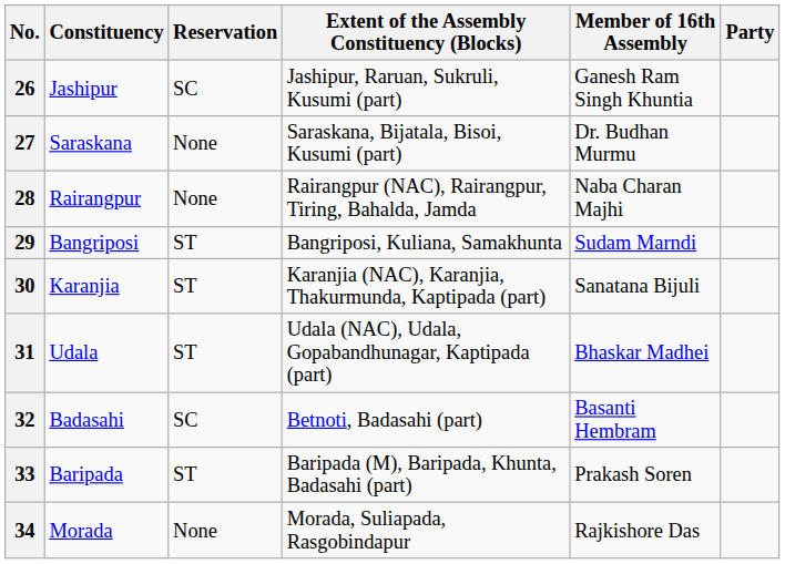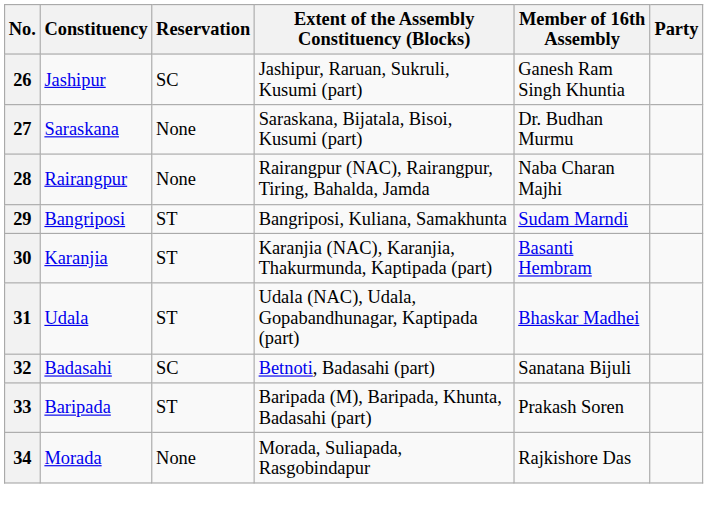 <table class="wikitable sortable">
 <tr>
 <th>No.</th>
 <th>Constituency</th>
 <th>Reservation</th>
 <th>Extent of the Assembly Constituency (Blocks)</th>
 <th>Member of 16th Assembly</th>
 <th colspan=2>Party</th>
 </tr>
 <tr>
 <th>26</th>
 <td><a href='#'>Jashipur</a></td>
 <td>SC</td>
 <td>Jashipur, Raruan, Sukruli, Kusumi (part)</td>
 <td>Ganesh Ram Singh Khuntia</td>
 <td></td>
 </tr>
 <tr>
 <th>27</th>
 <td><a href='#'>Saraskana</a></td>
 <td>None</td>
 <td>Saraskana, Bijatala, Bisoi, Kusumi (part)</td>
 <td>Dr. Budhan Murmu</td>
 <td></td>
 </tr>
 <tr>
 <th>28</th>
 <td><a href='#'>Rairangpur</a></td>
 <td>None</td>
 <td>Rairangpur (NAC), Rairangpur, Tiring, Bahalda, Jamda</td>
 <td>Naba Charan Majhi</td>
 <td></td>
 </tr>
 <tr>
 <th>29</th>
 <td><a href='#'>Bangriposi</a></td>
 <td>ST</td>
 <td>Bangriposi, Kuliana, Samakhunta</td>
 <td><a href='#'>Sudam Marndi</a></td>
 <td></td>
 </tr>
 <tr>
 <th>30</th>
 <td><a href='#'>Karanjia</a></td>
 <td>ST</td>
 <td>Karanjia (NAC), Karanjia, Thakurmunda, Kaptipada (part)</td>
-<td>Sanatana Bijuli</td>
+<td><a href='#'>Basanti Hembram</a></td>
 <td></td>
 </tr>
 <tr>
 <th>31</th>
 <td><a href='#'>Udala</a></td>
 <td>ST</td>
 <td>Udala (NAC), Udala, Gopabandhunagar, Kaptipada (part) </td>
 <td><a href='#'>Bhaskar Madhei</a></td>
 <td></td>
 </tr>
 <tr>
 <th>32</th>
 <td><a href='#'>Badasahi</a></td>
 <td>SC</td>
 <td><a href='#'>Betnoti</a>, Badasahi (part)</td>
-<td><a href='#'>Basanti Hembram</a></td>
+<td>Sanatana Bijuli</td>
 <td></td>
 </tr>
 <tr>
 <th>33</th>
 <td><a href='#'>Baripada</a></td>
 <td>ST</td>
 <td>Baripada (M), Baripada, Khunta, Badasahi (part)</td>
 <td>Prakash Soren</td>
 <td></td>
 </tr>
 <tr>
 <th>34</th>
 <td><a href='#'>Morada</a></td>
 <td>None</td>
 <td>Morada, Suliapada, Rasgobindapur</td>
 <td>Rajkishore Das</td>
 <td></td>
 </tr>
 </table>
